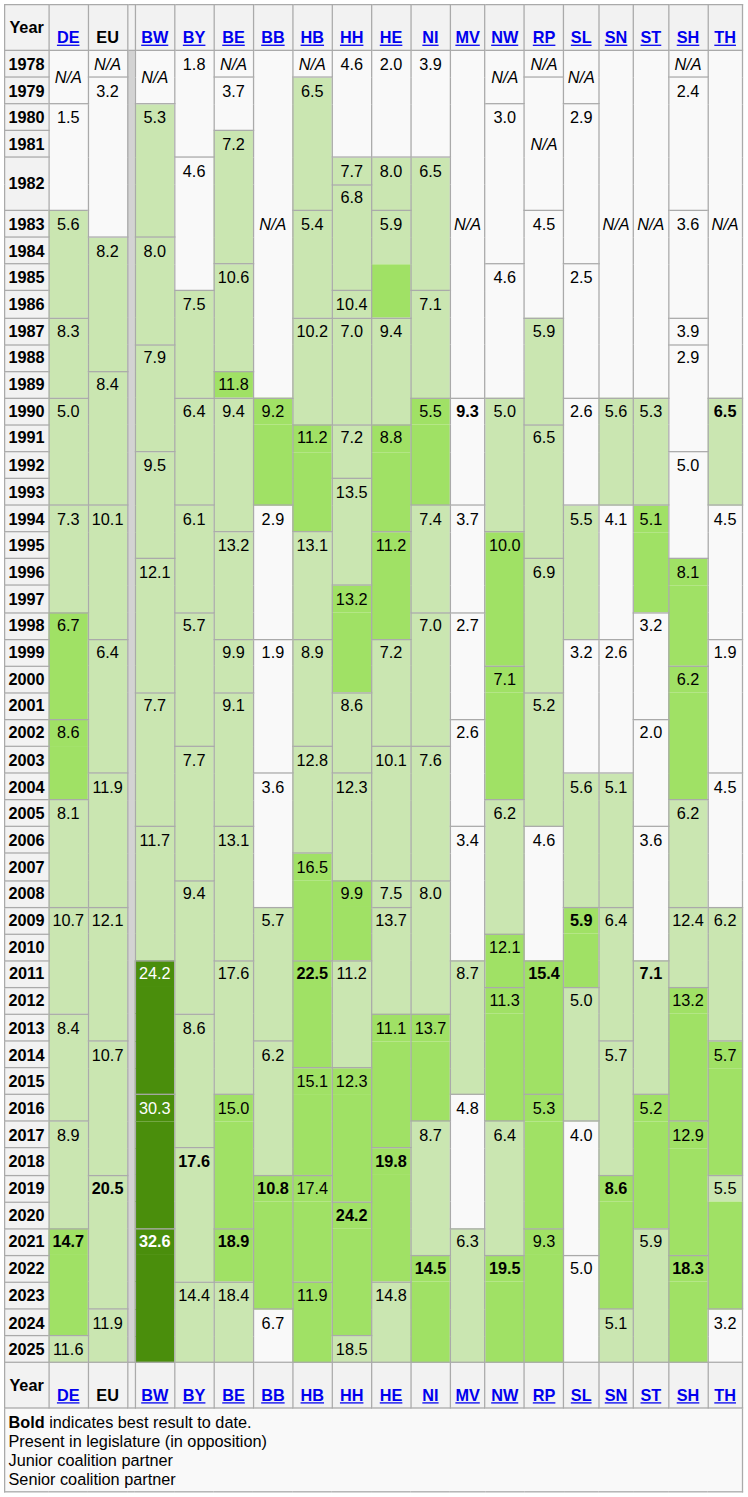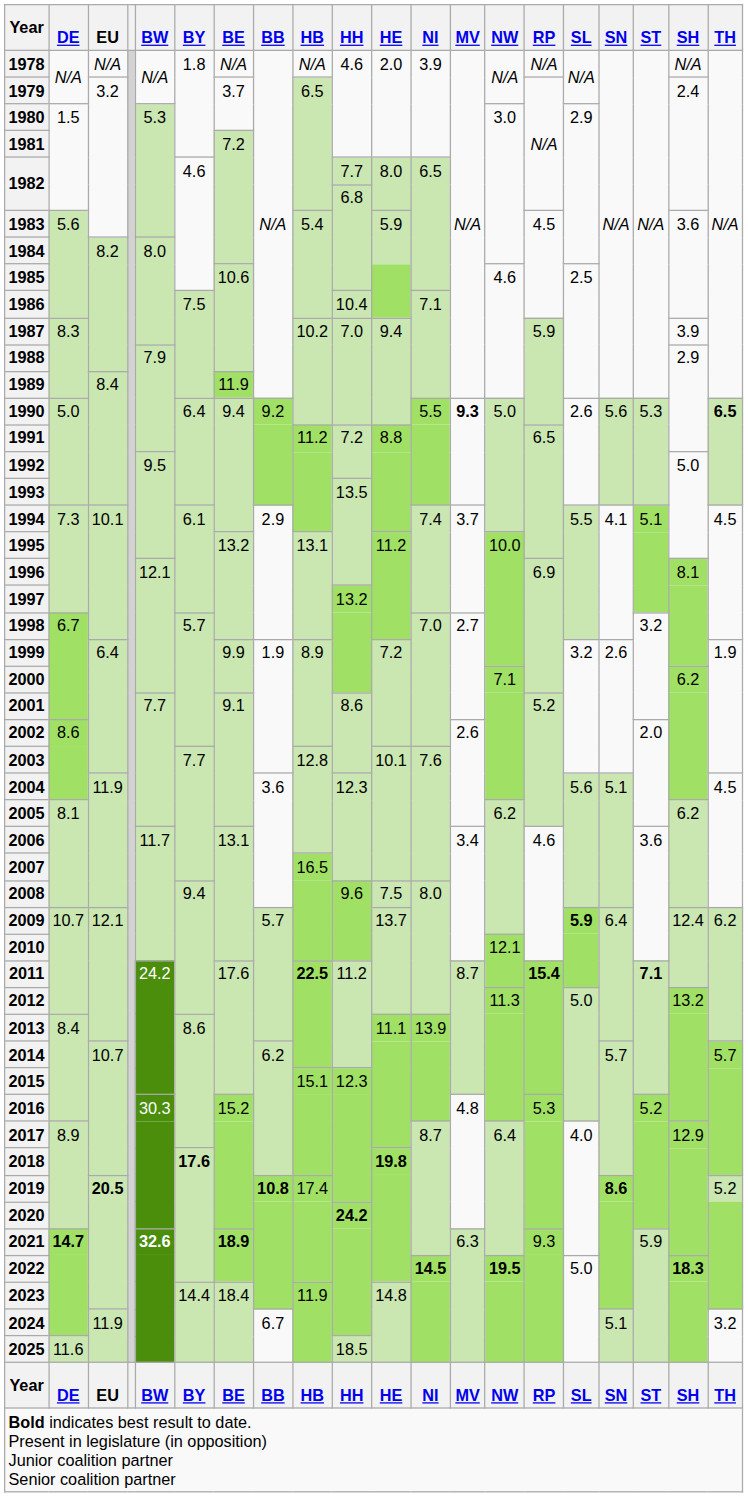 <table class="wikitable" style="font-size:80%; text-align:center">
 <tr>
 <th>Year</th>
 <th><br><a href='#'>DE</a></th>
 <th><br>EU</th>
 <th class="unsortable"></th>
 <th><br><a href='#'>BW</a></th>
 <th><br><a href='#'>BY</a></th>
 <th><br><a href='#'>BE</a></th>
 <th><br><a href='#'>BB</a></th>
 <th><br><a href='#'>HB</a></th>
 <th><br><a href='#'>HH</a></th>
 <th><br><a href='#'>HE</a></th>
 <th><br><a href='#'>NI</a></th>
 <th><br><a href='#'>MV</a></th>
 <th><br><a href='#'>NW</a></th>
 <th><br><a href='#'>RP</a></th>
 <th><br><a href='#'>SL</a></th>
 <th><br><a href='#'>SN</a></th>
 <th><br><a href='#'>ST</a></th>
 <th><br><a href='#'>SH</a></th>
 <th><br><a href='#'>TH</a></th>
 </tr>
 <tr>
 <th>1978</th>
 <td rowspan=2><em>N/A</em></td>
 <td><em>N/A</em></td>
 <td rowspan="49" bgcolor="lightgrey"></td>
 <td rowspan=2><em>N/A</em></td>
 <td rowspan=4 style="vertical-align:top">1.8</td>
 <td><em>N/A</em></td>
 <td rowspan=13><em>N/A</em></td>
 <td><em>N/A</em></td>
 <td rowspan=4 style="vertical-align:top">4.6</td>
 <td rowspan=4 style="vertical-align:top">2.0</td>
 <td rowspan=4 style="vertical-align:top">3.9</td>
 <td rowspan=13><em>N/A</em></td>
 <td rowspan=2><em>N/A</em></td>
 <td><em>N/A</em></td>
 <td rowspan=2><em>N/A</em></td>
 <td rowspan=13><em>N/A</em></td>
 <td rowspan=13><em>N/A</em></td>
 <td><em>N/A</em></td>
 <td rowspan=13><em>N/A</em></td>
 </tr>
 <tr>
 <th>1979</th>
 <td rowspan=6 style="vertical-align:top">3.2</td>
 <td rowspan=2 style="vertical-align:top">3.7</td>
 <td rowspan=5 bgcolor=#CAE6B1 style="vertical-align:top">6.5</td>
 <td rowspan=5><em>N/A</em></td>
 <td rowspan=5 style="vertical-align:top">2.4</td>
 </tr>
 <tr>
 <th>1980</th>
 <td rowspan=4 style="vertical-align:top">1.5</td>
 <td rowspan=5 bgcolor=#CAE6B1 style="vertical-align:top">5.3</td>
 <td rowspan=6 style="vertical-align:top">3.0</td>
 <td rowspan=6 style="vertical-align:top">2.9</td>
 </tr>
 <tr>
 <th>1981</th>
 <td rowspan=5 bgcolor=#CAE6B1 style="vertical-align:top"> 7.2</td>
 </tr>
 <tr>
 <th rowspan=2>1982</th>
 <td rowspan=5 style="vertical-align:top"> 4.6</td>
 <td bgcolor=#CAE6B1 style="vertical-align:top"> 7.7</td>
 <td rowspan=2 bgcolor=#CAE6B1 style="vertical-align:top"> 8.0</td>
 <td rowspan=5 bgcolor=#CAE6B1 style="vertical-align:top"> 6.5</td>
 </tr>
 <tr>
 <td bgcolor=#CAE6B1 style="vertical-align:top"> 6.8</td>
 </tr>
 <tr>
 <th>1983</th>
 <td rowspan=4 bgcolor=#CAE6B1 style="vertical-align:top"> 5.6</td>
 <td rowspan=4 bgcolor=#CAE6B1 style="vertical-align:top"> 5.4</td>
 <td rowspan=3 bgcolor=#CAE6B1 style="border-top-style:hidden"></td>
 <td rowspan=2 bgcolor=#CAE6B1 style="vertical-align:top"> 5.9</td>
 <td rowspan=4 style="vertical-align:top">4.5</td>
 <td rowspan=4 style="vertical-align:top"> 3.6</td>
 </tr>
 <tr>
 <th>1984</th>
 <td rowspan=5 bgcolor=#CAE6B1 style="vertical-align:top"> 8.2</td>
 <td rowspan=4 bgcolor=#CAE6B1 style="vertical-align:top"> 8.0</td>
 </tr>
 <tr>
 <th>1985</th>
 <td rowspan=4 bgcolor=#CAE6B1 style="vertical-align:top"> 10.6</td>
 <td rowspan=2 style="border-top-style:hidden" bgcolor=#A0E165></td>
 <td rowspan=5 style="vertical-align:top"> 4.6</td>
 <td rowspan=5 style="vertical-align:top"> 2.5</td>
 </tr>
 <tr>
 <th>1986</th>
 <td rowspan=4 bgcolor=#CAE6B1 style="vertical-align:top"> 7.5</td>
 <td bgcolor=#CAE6B1 style="vertical-align:top"> 10.4</td>
 <td rowspan=4 bgcolor=#CAE6B1 style="vertical-align:top"> 7.1</td>
 </tr>
 <tr>
 <th>1987</th>
 <td rowspan=3 bgcolor=#CAE6B1 style="vertical-align:top"> 8.3</td>
 <td rowspan=4 bgcolor=#CAE6B1 style="vertical-align:top"> 10.2</td>
 <td rowspan=4 bgcolor=#CAE6B1 style="vertical-align:top"> 7.0</td>
 <td rowspan=4 bgcolor=#CAE6B1 style="vertical-align:top"> 9.4</td>
 <td rowspan=4 bgcolor=#CAE6B1 style="vertical-align:top"> 5.9</td>
 <td style="vertical-align:top"> 3.9</td>
 </tr>
 <tr>
 <th>1988</th>
 <td rowspan=4 bgcolor=#CAE6B1 style="vertical-align:top"> 7.9</td>
 <td rowspan=4 style="vertical-align:top"> 2.9</td>
 </tr>
 <tr>
 <th>1989</th>
 <td rowspan=5 bgcolor=#CAE6B1 style="vertical-align:top"> 8.4</td>
-<td bgcolor=#A0E165 style="vertical-align:top"> 11.8<br></td>
+<td bgcolor=#A0E165 style="vertical-align:top"> 11.9<br></td>
 </tr>
 <tr>
 <th>1990</th>
 <td rowspan=4 bgcolor=#CAE6B1 style="vertical-align:top"> 5.0</td>
 <td rowspan=4 bgcolor=#CAE6B1 style="vertical-align:top"> 6.4</td>
 <td rowspan=5 bgcolor=#CAE6B1 style="vertical-align:top"> 9.4</td>
 <td bgcolor=#A0E165 style="vertical-align:top">9.2</td>
 <td bgcolor=#A0E165 style="vertical-align:top"> 5.5</td>
 <td rowspan=4 style="vertical-align:top"><strong>9.3</strong></td>
 <td rowspan=5 bgcolor=#CAE6B1 style="vertical-align:top"> 5.0</td>
 <td rowspan=4 style="vertical-align:top"> 2.6</td>
 <td rowspan=4 bgcolor=#CAE6B1 style="vertical-align:top">5.6</td>
 <td rowspan=4 bgcolor=#CAE6B1 style="vertical-align:top">5.3</td>
 <td rowspan=4 bgcolor=#CAE6B1 style="vertical-align:top"><strong>6.5</strong></td>
 </tr>
 <tr>
 <th>1991</th>
 <td rowspan=3 bgcolor=#A0E165 style="border-top-style:hidden"></td>
 <td bgcolor=#A0E165 style="vertical-align:top"> 11.2</td>
 <td rowspan=2 bgcolor=#CAE6B1 style="vertical-align:top"> 7.2</td>
 <td bgcolor=#A0E165 style="vertical-align:top"> 8.8</td>
 <td rowspan=3 bgcolor=#A0E165 style="border-top-style:hidden"></td>
 <td rowspan=5 bgcolor=#CAE6B1 style="vertical-align:top"> 6.5</td>
 </tr>
 <tr>
 <th>1992</th>
 <td rowspan=4 bgcolor=#CAE6B1 style="vertical-align:top"> 9.5</td>
 <td rowspan=3 bgcolor=#A0E165 style="border-top-style:hidden"></td>
 <td rowspan=3 bgcolor=#A0E165 style="border-top-style:hidden"></td>
 <td rowspan=4 style="vertical-align:top"> 5.0</td>
 </tr>
 <tr>
 <th>1993</th>
 <td rowspan=4 bgcolor=#CAE6B1 style="vertical-align:top"> 13.5</td>
 </tr>
 <tr>
 <th>1994</th>
 <td rowspan=4 bgcolor=#CAE6B1 style="vertical-align:top"> 7.3</td>
 <td rowspan=5 bgcolor=#CAE6B1 style="vertical-align:top"> 10.1</td>
 <td rowspan=4 bgcolor=#CAE6B1 style="vertical-align:top"> 6.1</td>
 <td rowspan=5 style="vertical-align:top"> 2.9</td>
 <td rowspan=4 bgcolor=#CAE6B1 style="vertical-align:top"> 7.4</td>
 <td rowspan=4 style="vertical-align:top"> 3.7</td>
 <td rowspan=5 bgcolor=#CAE6B1 style="vertical-align:top"> 5.5</td>
 <td rowspan=5 style="vertical-align:top"> 4.1</td>
 <td bgcolor=#A0E165 style="vertical-align:top"> 5.1</td>
 <td rowspan=5 style="vertical-align:top"> 4.5</td>
 </tr>
 <tr>
 <th>1995</th>
 <td rowspan=4 bgcolor=#CAE6B1 style="vertical-align:top"> 13.2</td>
 <td rowspan=4 bgcolor=#CAE6B1 style="vertical-align:top"> 13.1</td>
 <td bgcolor=#A0E165 style="vertical-align:top"> 11.2</td>
 <td bgcolor=#A0E165 style="vertical-align:top"> 10.0</td>
 <td rowspan=3 bgcolor=#A0E165 style="border-top-style:hidden"></td>
 </tr>
 <tr>
 <th>1996</th>
 <td rowspan=5 bgcolor=#CAE6B1 style="vertical-align:top"> 12.1</td>
 <td rowspan=3 bgcolor=#A0E165 style="border-top-style:hidden"></td>
 <td rowspan=4 bgcolor=#A0E165 style="border-top-style:hidden"></td>
 <td rowspan=5 bgcolor=#CAE6B1 style="vertical-align:top"> 6.9</td>
 <td bgcolor=#A0E165 style="vertical-align:top"> 8.1</td>
 </tr>
 <tr>
 <th>1997</th>
 <td bgcolor=#A0E165 style="vertical-align:top"> 13.2</td>
 <td rowspan=3 bgcolor=#A0E165 style="border-top-style:hidden"></td>
 </tr>
 <tr>
 <th>1998</th>
 <td bgcolor=#A0E165 style="vertical-align:top"> 6.7</td>
 <td rowspan=5 bgcolor=#CAE6B1 style="vertical-align:top"> 5.7</td>
 <td rowspan=3 bgcolor=#A0E165 style="border-top-style:hidden"></td>
 <td rowspan=5 bgcolor=#CAE6B1 style="vertical-align:top"> 7.0</td>
 <td rowspan=4 style="vertical-align:top"> 2.7</td>
 <td rowspan=4 style="vertical-align:top"> 3.2</td>
 </tr>
 <tr>
 <th>1999</th>
 <td rowspan=3 bgcolor=#A0E165 style="border-top-style:hidden"></td>
 <td rowspan=5 bgcolor=#CAE6B1 style="vertical-align:top"> 6.4</td>
 <td rowspan=2 bgcolor=#CAE6B1 style="vertical-align:top"> 9.9</td>
 <td rowspan=5 style="vertical-align:top"> 1.9</td>
 <td rowspan=4 bgcolor=#CAE6B1 style="vertical-align:top"> 8.9</td>
 <td rowspan=4 bgcolor=#CAE6B1 style="vertical-align:top"> 7.2</td>
 <td rowspan=5 style="vertical-align:top"> 3.2</td>
 <td rowspan=5 style="vertical-align:top"> 2.6</td>
 <td rowspan=5 style="vertical-align:top"> 1.9</td>
 </tr>
 <tr>
 <th>2000</th>
 <td bgcolor=#A0E165 style="vertical-align:top"> 7.1</td>
 <td bgcolor=#A0E165 style="vertical-align:top"> 6.2</td>
 </tr>
 <tr>
 <th>2001</th>
 <td rowspan=5 bgcolor=#CAE6B1 style="vertical-align:top"> 7.7</td>
 <td rowspan=5 bgcolor=#CAE6B1 style="vertical-align:top"> 9.1</td>
 <td rowspan=3 bgcolor=#CAE6B1 style="vertical-align:top"> 8.6</td>
 <td rowspan=4 bgcolor=#A0E165 style="border-top-style:hidden"></td>
 <td rowspan=5 bgcolor=#CAE6B1 style="vertical-align:top"> 5.2</td>
 <td rowspan=4 bgcolor=#A0E165 style="border-top-style:hidden"></td>
 </tr>
 <tr>
 <th>2002</th>
 <td bgcolor=#A0E165 style="vertical-align:top"> 8.6</td>
 <td rowspan=4 style="vertical-align:top"> 2.6</td>
 <td rowspan=4 style="vertical-align:top"> 2.0</td>
 </tr>
 <tr>
 <th>2003</th>
 <td rowspan=2 bgcolor=#A0E165 style="border-top-style:hidden"></td>
 <td rowspan=5 bgcolor=#CAE6B1 style="vertical-align:top"> 7.7</td>
 <td rowspan=4 bgcolor=#CAE6B1 style="vertical-align:top"> 12.8</td>
 <td rowspan=5 bgcolor=#CAE6B1 style="vertical-align:top"> 10.1</td>
 <td rowspan=5 bgcolor=#CAE6B1 style="vertical-align:top"> 7.6</td>
 </tr>
 <tr>
 <th>2004</th>
 <td rowspan=5 bgcolor=#CAE6B1 style="vertical-align:top"> 11.9</td>
 <td rowspan=5 style="vertical-align:top"> 3.6</td>
 <td rowspan=4 bgcolor=#CAE6B1 style="vertical-align:top"> 12.3</td>
 <td rowspan=5 bgcolor=#CAE6B1 style="vertical-align:top"> 5.6</td>
 <td rowspan=5 bgcolor=#CAE6B1 style="vertical-align:top"> 5.1</td>
 <td rowspan=5 style="vertical-align:top"> 4.5</td>
 </tr>
 <tr>
 <th>2005</th>
 <td rowspan=4 bgcolor=#CAE6B1 style="vertical-align:top"> 8.1</td>
 <td rowspan=5 bgcolor=#CAE6B1 style="vertical-align:top"> 6.2</td>
 <td rowspan=4 bgcolor=#CAE6B1 style="vertical-align:top"> 6.2</td>
 </tr>
 <tr>
 <th>2006</th>
 <td rowspan=5 bgcolor=#CAE6B1 style="vertical-align:top"> 11.7</td>
 <td rowspan=5 bgcolor=#CAE6B1 style="vertical-align:top"> 13.1</td>
 <td rowspan=5 style="vertical-align:top"> 3.4</td>
 <td rowspan=5 style="vertical-align:top"> 4.6</td>
 <td rowspan=5 style="vertical-align:top"> 3.6</td>
 </tr>
 <tr>
 <th>2007</th>
 <td bgcolor=#A0E165 style="vertical-align:top"> 16.5</td>
 </tr>
 <tr>
 <th>2008</th>
 <td rowspan=5 bgcolor=#CAE6B1 style="vertical-align:top"> 9.4</td>
 <td rowspan=3 bgcolor=#A0E165 style="border-top-style:hidden"></td>
-<td bgcolor=#A0E165 style="vertical-align:top"> 9.9</td>
+<td bgcolor=#A0E165 style="vertical-align:top"> 9.6</td>
 <td bgcolor=#CAE6B1 style="vertical-align:top"> 7.5</td>
 <td rowspan=5 bgcolor=#CAE6B1 style="vertical-align:top"> 8.0</td>
 </tr>
 <tr>
 <th>2009</th>
 <td rowspan=4 bgcolor=#CAE6B1 style="vertical-align:top"> 10.7</td>
 <td rowspan=5 bgcolor=#CAE6B1 style="vertical-align:top"> 12.1</td>
 <td rowspan=5 bgcolor=#CAE6B1 style="vertical-align:top"> 5.7</td>
 <td rowspan=2 bgcolor=#A0E165 style="border-top-style:hidden"></td>
 <td rowspan=4 bgcolor=#CAE6B1 style="vertical-align:top"> 13.7</td>
 <td bgcolor=#A0E165 style="vertical-align:top"> <strong>5.9</strong></td>
 <td rowspan=5 bgcolor=#CAE6B1 style="vertical-align:top"> 6.4</td>
 <td rowspan=3 bgcolor=#CAE6B1 style="vertical-align:top"> 12.4</td>
 <td rowspan=5 bgcolor=#CAE6B1 style="vertical-align:top"> 6.2</td>
 </tr>
 <tr>
 <th>2010</th>
 <td rowspan=2 bgcolor=#A0E165 style="vertical-align:top"> 12.1<br></td>
 <td rowspan=2 bgcolor=#A0E165 style="border-top-style:hidden"></td>
 </tr>
 <tr>
 <th>2011</th>
 <td bgcolor=#4A8E0C style="color:#FFFFFF; vertical-align:top"> 24.2</td>
 <td rowspan=5 bgcolor=#CAE6B1 style="vertical-align:top"> 17.6</td>
 <td bgcolor=#A0E165 style="vertical-align:top"> <strong>22.5</strong></td>
 <td rowspan=4 bgcolor=#CAE6B1 style="vertical-align:top"> 11.2</td>
 <td rowspan=5 bgcolor=#CAE6B1 style="vertical-align:top"> 8.7</td>
 <td bgcolor=#A0E165 style="vertical-align:top"> <strong>15.4</strong></td>
 <td rowspan=5 bgcolor=#CAE6B1 style="vertical-align:top"> <strong>7.1</strong></td>
 </tr>
 <tr>
 <th>2012</th>
 <td rowspan=4 bgcolor=#4A8E0C style="border-top-style:hidden"></td>
 <td rowspan=3 bgcolor=#A0E165 style="border-top-style:hidden"></td>
 <td bgcolor=#A0E165 style="vertical-align:top"> 11.3</td>
 <td rowspan=4 bgcolor=#A0E165 style="border-top-style:hidden"></td>
 <td rowspan=5 bgcolor=#CAE6B1 style="vertical-align:top"> 5.0</td>
 <td bgcolor=#A0E165 style="vertical-align:top"> 13.2</td>
 </tr>
 <tr>
 <th>2013</th>
 <td rowspan=4 bgcolor=#CAE6B1 style="vertical-align:top"> 8.4</td>
 <td rowspan=5 bgcolor=#CAE6B1 style="vertical-align:top"> 8.6</td>
 <td bgcolor=#A0E165 style="vertical-align:top"> 11.1</td>
-<td bgcolor=#A0E165 style="vertical-align:top"> 13.7</td>
+<td bgcolor=#A0E165 style="vertical-align:top"> 13.9</td>
 <td rowspan=4 bgcolor=#A0E165 style="border-top-style:hidden"></td>
 <td rowspan=4 bgcolor=#A0E165 style="border-top-style:hidden"></td>
 </tr>
 <tr>
 <th>2014</th>
 <td rowspan=5 bgcolor=#CAE6B1 style="vertical-align:top"> 10.7</td>
 <td rowspan=5 bgcolor=#CAE6B1 style="vertical-align:top"> 6.2</td>
 <td rowspan=4 bgcolor=#A0E165 style="border-top-style:hidden"></td>
 <td rowspan=3 bgcolor=#A0E165 style="border-top-style:hidden"></td>
 <td rowspan=5 bgcolor=#CAE6B1 style="vertical-align:top"> 5.7</td>
 <td bgcolor=#A0E165 style="vertical-align:top"> 5.7</td>
 </tr>
 <tr>
 <th>2015</th>
 <td bgcolor=#A0E165 style="vertical-align:top"> 15.1</td>
 <td bgcolor=#A0E165 style="vertical-align:top"> 12.3</td>
 <td rowspan=4 bgcolor=#A0E165 style="border-top-style:hidden"></td>
 </tr>
 <tr>
 <th>2016</th>
 <td bgcolor=#4A8E0C style="color:#FFFFFF; vertical-align:top"> 30.3</td>
-<td bgcolor=#A0E165 style="vertical-align:top"> 15.0</td>
+<td bgcolor=#A0E165 style="vertical-align:top"> 15.2</td>
 <td rowspan=3 bgcolor=#A0E165 style="border-top-style:hidden"></td>
 <td rowspan=4 bgcolor=#A0E165 style="border-top-style:hidden"></td>
 <td rowspan=5 style="vertical-align:top"> 4.8</td>
 <td bgcolor=#A0E165 style="vertical-align:top"> 5.3</td>
 <td bgcolor=#A0E165 style="vertical-align:top"> 5.2</td>
 </tr>
 <tr>
 <th>2017</th>
 <td rowspan=4 bgcolor=#CAE6B1 style="vertical-align:top"> 8.9</td>
 <td rowspan=4 bgcolor=#4A8E0C style="border-top-style:hidden"></td>
 <td rowspan=4 bgcolor=#A0E165 style="border-top-style:hidden"></td>
 <td rowspan=5 bgcolor=#CAE6B1 style="vertical-align:top"> 8.7</td>
 <td rowspan=5 bgcolor=#CAE6B1 style="vertical-align:top"> 6.4</td>
 <td rowspan=4 bgcolor=#A0E165 style="border-top-style:hidden"></td>
 <td rowspan=5 style="vertical-align:top"> 4.0</td>
 <td rowspan=4 bgcolor=#A0E165 style="border-top-style:hidden"></td>
 <td bgcolor=#A0E165 style="vertical-align:top"> 12.9</td>
 </tr>
 <tr>
 <th>2018</th>
 <td rowspan=5 bgcolor=#CAE6B1 style="vertical-align:top"> <strong>17.6</strong></td>
 <td bgcolor=#A0E165 style="vertical-align:top"> <strong>19.8</strong></td>
 <td rowspan=4 bgcolor=#A0E165 style="border-top-style:hidden"></td>
 </tr>
 <tr>
 <th>2019</th>
 <td rowspan=5 bgcolor=#CAE6B1 style="vertical-align:top"> <strong>20.5</strong></td>
 <td bgcolor=#A0E165 style="vertical-align:top"> <strong>10.8</strong></td>
 <td bgcolor=#A0E165 style="vertical-align:top"> 17.4</td>
 <td rowspan=4 bgcolor=#A0E165 style="border-top-style:hidden"></td>
 <td bgcolor=#A0E165 style="vertical-align:top"> <strong>8.6</strong></td>
-<td bgcolor=#CAE6B1 style="vertical-align:top"> 5.5</td>
+<td bgcolor=#CAE6B1 style="vertical-align:top"> 5.2</td>
 </tr>
 <tr>
 <th>2020</th>
 <td rowspan=4 bgcolor=#A0E165 style="border-top-style:hidden"></td>
 <td rowspan=3 bgcolor=#A0E165 style="border-top-style:hidden"></td>
 <td bgcolor=#A0E165 style="vertical-align:top"> <strong>24.2</strong></td>
 <td rowspan=4 bgcolor=#A0E165 style="border-top-style:hidden"></td>
 <td rowspan=4 bgcolor=#A0E165 style="border-top-style:hidden"></td>
 </tr>
 <tr>
 <th>2021</th>
 <td bgcolor=#A0E165 style="vertical-align:top"> <strong>14.7</strong></td>
 <td bgcolor=#4A8E0C style="color:#FFFFFF; vertical-align:top"> <strong>32.6</strong></td>
 <td rowspan=2 bgcolor=#A0E165 style="vertical-align:top"> <strong>18.9</strong><br></td>
 <td rowspan=4 bgcolor=#A0E165 style="border-top-style:hidden"></td>
 <td rowspan="5" bgcolor="#CAE6B1" style="vertical-align:top"> 6.3</td>
 <td bgcolor=#A0E165 style="vertical-align:top"> 9.3</td>
 <td rowspan="5" bgcolor="#CAE6B1" style="vertical-align:top"> 5.9</td>
 </tr>
 <tr>
 <th>2022</th>
 <td rowspan=3 bgcolor=#A0E165 style="border-top-style:hidden"></td>
 <td rowspan="4" bgcolor="#4A8E0C" style="border-top-style:hidden"><br></td>
 <td bgcolor=#A0E165 style="vertical-align:top"> <strong>14.5</strong></td>
 <td bgcolor=#A0E165 style="vertical-align:top"> <strong>19.5</strong></td>
 <td rowspan="4" bgcolor="#A0E165" style="border-top-style:hidden"></td>
 <td rowspan="4" style="vertical-align:top"> 5.0</td>
 <td bgcolor=#A0E165 style="vertical-align:top"> <strong>18.3</strong></td>
 </tr>
 <tr>
 <th>2023</th>
 <td rowspan="3" bgcolor="#CAE6B1" style="vertical-align:top"> 14.4</td>
 <td rowspan="3" bgcolor="#CAE6B1" style="vertical-align:top"> 18.4</td>
 <td rowspan="3" bgcolor="#A0E165" style="vertical-align:top"> 11.9<br></td>
 <td rowspan="3" bgcolor="#CAE6B1" style="vertical-align:top"> 14.8</td>
 <td rowspan="3" bgcolor="#A0E165" style="border-top-style:hidden"></td>
 <td rowspan="3" bgcolor="#A0E165" style="border-top-style:hidden"></td>
 <td rowspan="3" bgcolor="#A0E165" style="border-top-style:hidden"></td>
 </tr>
 <tr>
 <th>2024</th>
 <td rowspan="2" bgcolor="#CAE6B1" style="vertical-align:top"> 11.9</td>
 <td rowspan="2" style="vertical-align:top"> 6.7</td>
 <td bgcolor="#CAE6B1" rowspan="2" style="vertical-align:top"> 5.1</td>
 <td rowspan="2" style="vertical-align:top"> 3.2</td>
 </tr>
 <tr class="sortbottom">
 <th>2025</th>
 <td bgcolor="#CAE6B1" style="vertical-align:top"> 11.6</td>
 <td bgcolor="#CAE6B1" style="vertical-align:top"> 18.5</td>
 </tr>
 <tr>
 <th>Year</th>
 <th><br><a href='#'>DE</a></th>
 <th><br>EU</th>
 <th></th>
 <th><br><a href='#'>BW</a></th>
 <th><br><a href='#'>BY</a></th>
 <th><br><a href='#'>BE</a></th>
 <th><br><a href='#'>BB</a></th>
 <th><br><a href='#'>HB</a></th>
 <th><br><a href='#'>HH</a></th>
 <th><br><a href='#'>HE</a></th>
 <th><br><a href='#'>NI</a></th>
 <th><br><a href='#'>MV</a></th>
 <th><br><a href='#'>NW</a></th>
 <th><br><a href='#'>RP</a></th>
 <th><br><a href='#'>SL</a></th>
 <th><br><a href='#'>SN</a></th>
 <th><br><a href='#'>ST</a></th>
 <th><br><a href='#'>SH</a></th>
 <th><br><a href='#'>TH</a></th>
 </tr>
 <tr class="sortbottom">
 <td colspan=20 align=left><strong>Bold</strong> indicates best result to date.<br> Present in legislature (in opposition)<br> Junior coalition partner<br> Senior coalition partner</td>
 </tr>
 </table>
